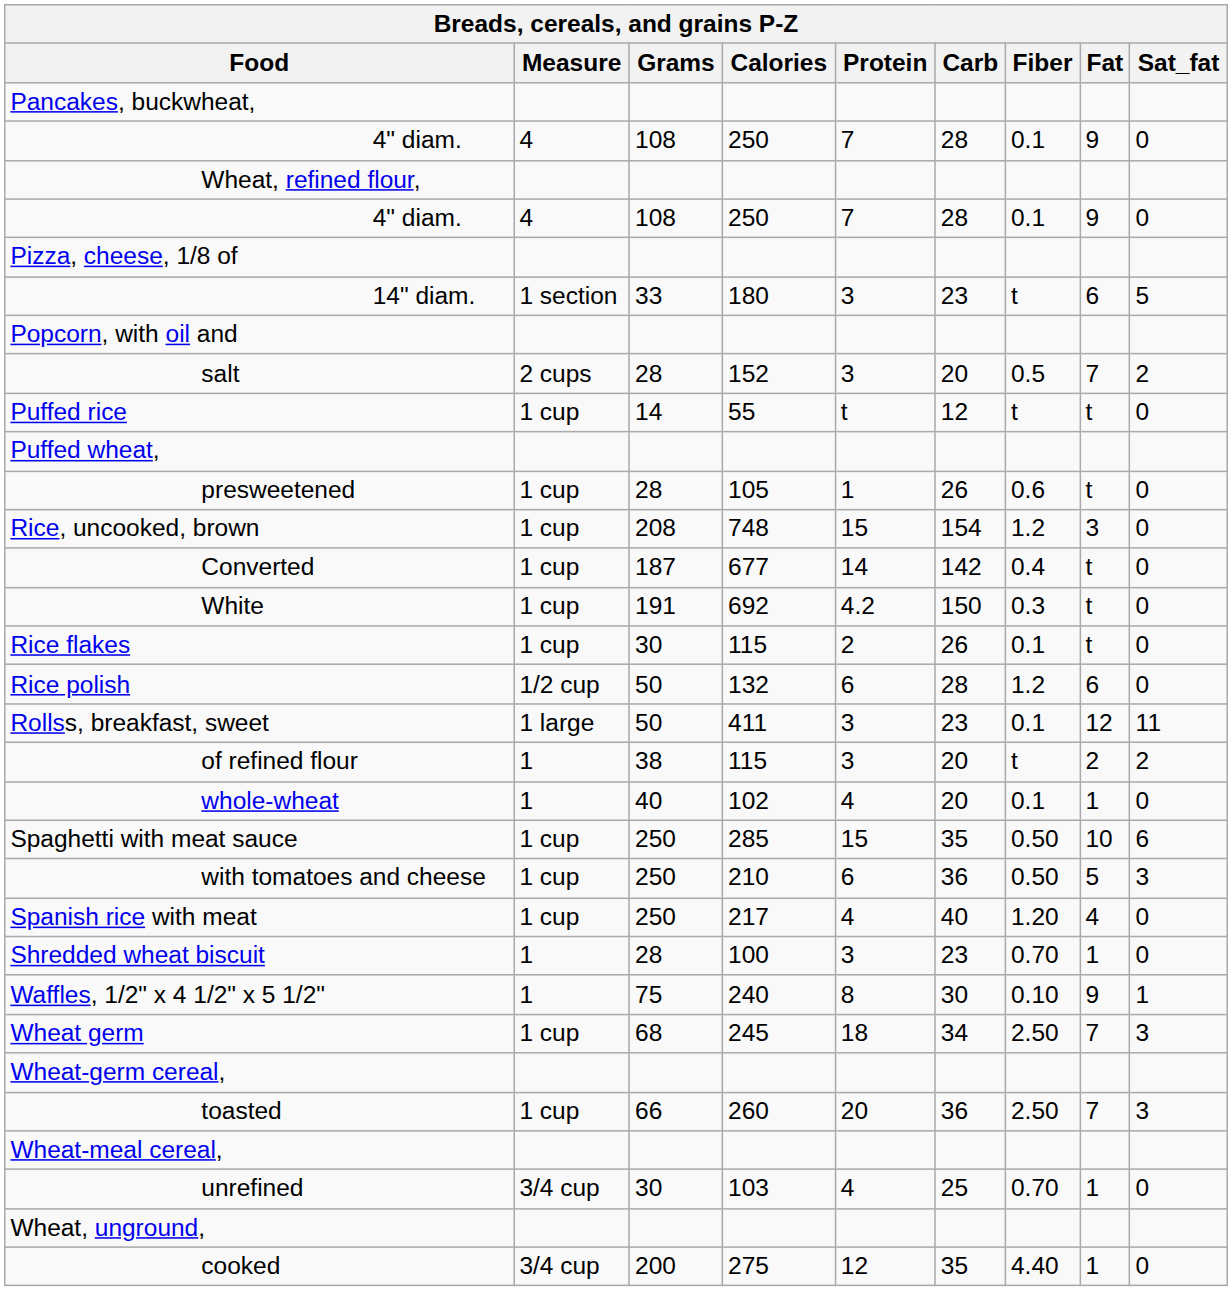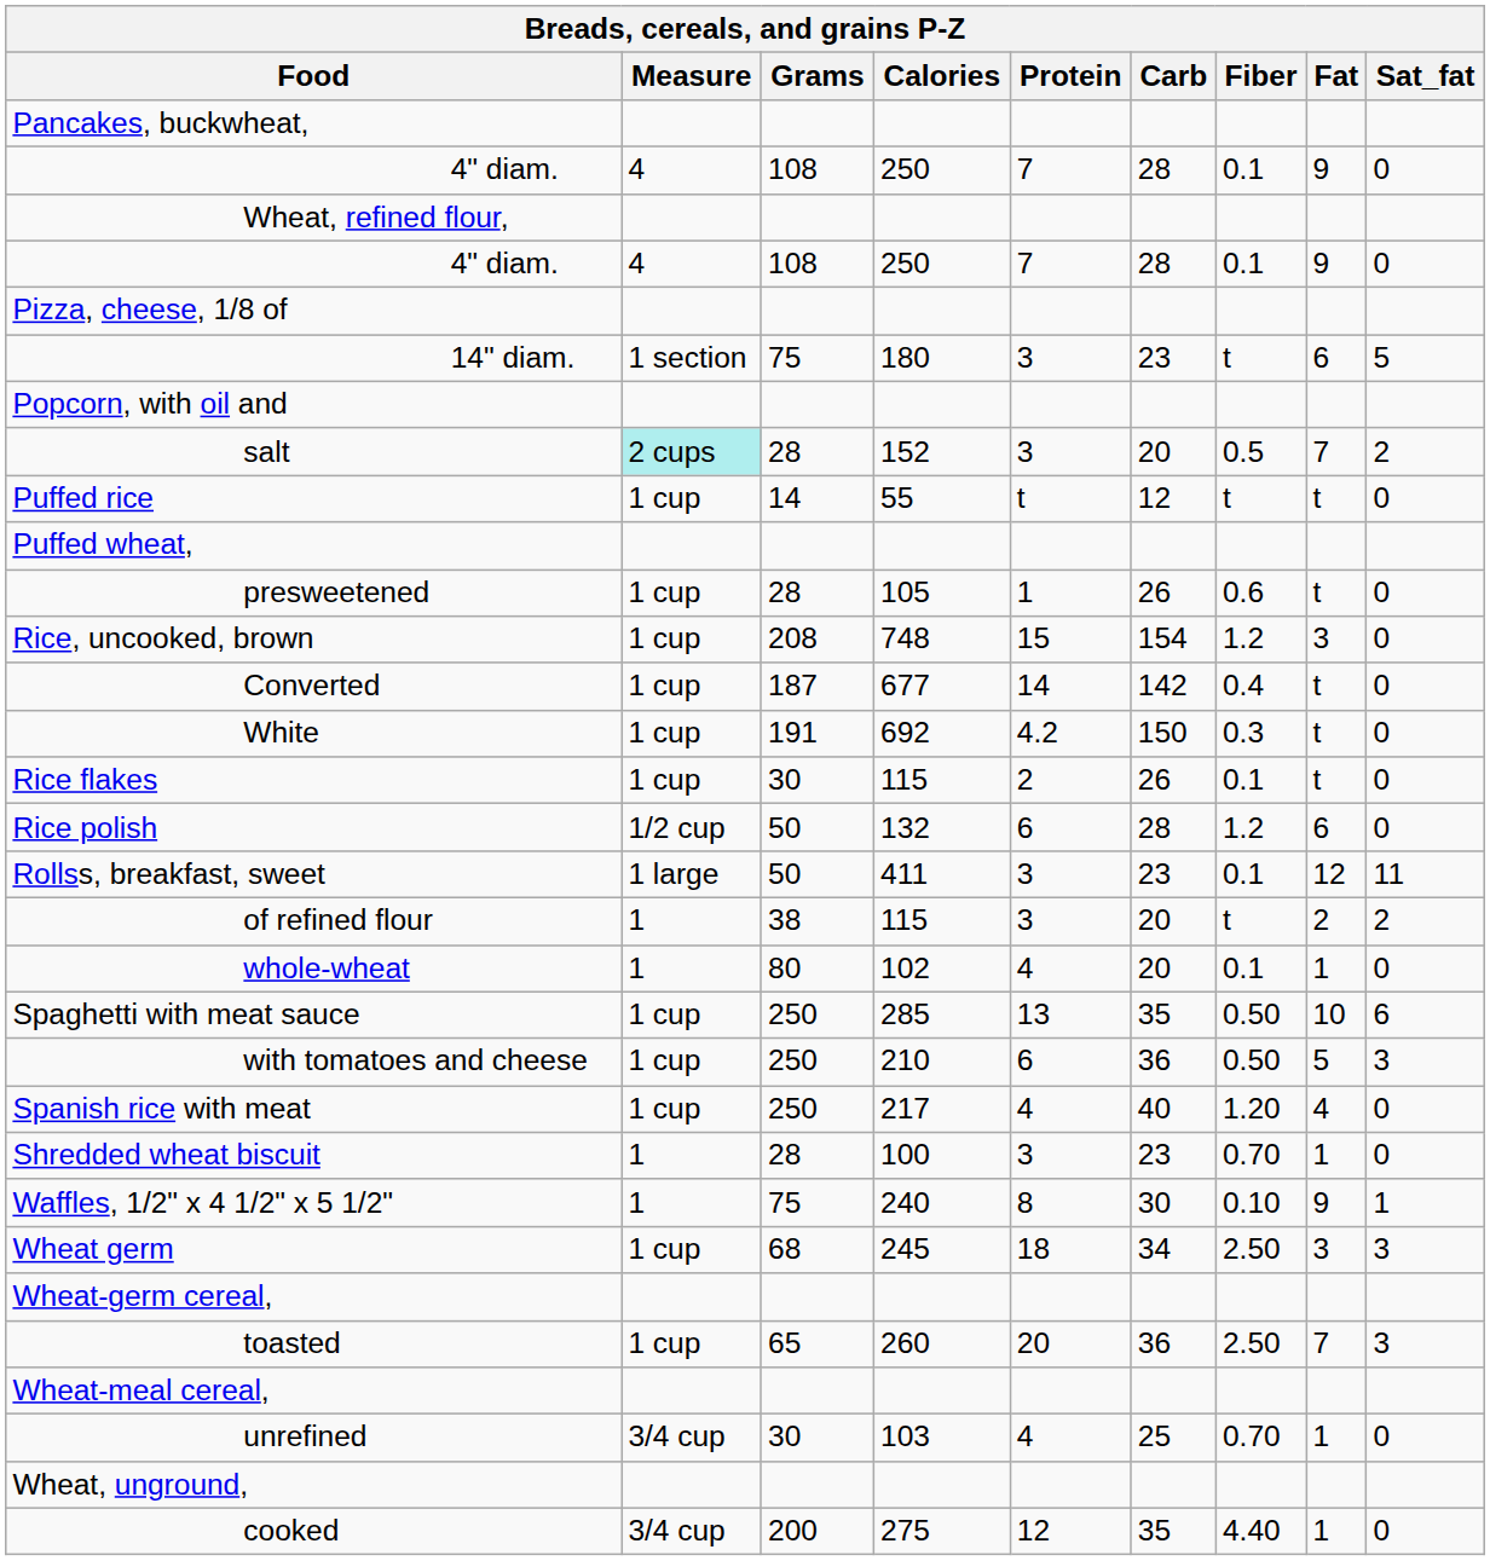 <table class="wikitable collapsible collapsed" style="min-width:50em">
 <tr>
 <th colspan=9>Breads, cereals, and grains P-Z</th>
 </tr>
 <tr>
 <th>Food</th>
 <th>Measure</th>
 <th>Grams</th>
 <th>Calories</th>
 <th>Protein</th>
 <th>Carb</th>
 <th>Fiber</th>
 <th>Fat</th>
 <th>Sat_fat</th>
 </tr>
 <tr>
 <td><a href='#'>Pancakes</a>, buckwheat,</td>
 <td></td>
 <td></td>
 <td></td>
 <td></td>
 <td></td>
 <td></td>
 <td></td>
 <td></td>
 </tr>
 <tr>
 <td style="padding-left:15em">4" diam.</td>
 <td>4</td>
 <td>108</td>
 <td>250</td>
 <td>7</td>
 <td>28</td>
 <td>0.1</td>
 <td>9</td>
 <td>0</td>
 </tr>
 <tr>
 <td style="padding-left:8em">Wheat, <a href='#'>refined flour</a>,</td>
 <td></td>
 <td></td>
 <td></td>
 <td></td>
 <td></td>
 <td></td>
 <td></td>
 <td></td>
 </tr>
 <tr>
 <td style="padding-left:15em">4" diam.</td>
 <td>4</td>
 <td>108</td>
 <td>250</td>
 <td>7</td>
 <td>28</td>
 <td>0.1</td>
 <td>9</td>
 <td>0</td>
 </tr>
 <tr>
 <td><a href='#'>Pizza</a>, <a href='#'>cheese</a>, 1/8 of</td>
 <td></td>
 <td></td>
 <td></td>
 <td></td>
 <td></td>
 <td></td>
 <td></td>
 <td></td>
 </tr>
 <tr>
 <td style="padding-left:15em">14" diam.</td>
 <td>1 section</td>
-<td>33</td>
+<td>75</td>
 <td>180</td>
 <td>3</td>
 <td>23</td>
 <td>t</td>
 <td>6</td>
 <td>5</td>
 </tr>
 <tr>
 <td><a href='#'>Popcorn</a>, with <a href='#'>oil</a> and</td>
 <td></td>
 <td></td>
 <td></td>
 <td></td>
 <td></td>
 <td></td>
 <td></td>
 <td></td>
 </tr>
 <tr>
 <td style="padding-left:8em">salt</td>
-<td>2 cups</td>
+<td style="background: paleturquoise;">2 cups</td>
 <td>28</td>
 <td>152</td>
 <td>3</td>
 <td>20</td>
 <td>0.5</td>
 <td>7</td>
 <td>2</td>
 </tr>
 <tr>
 <td><a href='#'>Puffed rice</a></td>
 <td>1 cup</td>
 <td>14</td>
 <td>55</td>
 <td>t</td>
 <td>12</td>
 <td>t</td>
 <td>t</td>
 <td>0</td>
 </tr>
 <tr>
 <td><a href='#'>Puffed wheat</a>,</td>
 <td></td>
 <td></td>
 <td></td>
 <td></td>
 <td></td>
 <td></td>
 <td></td>
 <td></td>
 </tr>
 <tr>
 <td style="padding-left:8em">presweetened</td>
 <td>1 cup</td>
 <td>28</td>
 <td>105</td>
 <td>1</td>
 <td>26</td>
 <td>0.6</td>
 <td>t</td>
 <td>0</td>
 </tr>
 <tr>
 <td><a href='#'>Rice</a>, uncooked, brown</td>
 <td>1 cup</td>
 <td>208</td>
 <td>748</td>
 <td>15</td>
 <td>154</td>
 <td>1.2</td>
 <td>3</td>
 <td>0</td>
 </tr>
 <tr>
 <td style="padding-left:8em">Converted</td>
 <td>1 cup</td>
 <td>187</td>
 <td>677</td>
 <td>14</td>
 <td>142</td>
 <td>0.4</td>
 <td>t</td>
 <td>0</td>
 </tr>
 <tr>
 <td style="padding-left:8em">White</td>
 <td>1 cup</td>
 <td>191</td>
 <td>692</td>
 <td>4.2</td>
 <td>150</td>
 <td>0.3</td>
 <td>t</td>
 <td>0</td>
 </tr>
 <tr>
 <td><a href='#'>Rice flakes</a></td>
 <td>1 cup</td>
 <td>30</td>
 <td>115</td>
 <td>2</td>
 <td>26</td>
 <td>0.1</td>
 <td>t</td>
 <td>0</td>
 </tr>
 <tr>
 <td><a href='#'>Rice polish</a></td>
 <td>1/2 cup</td>
 <td>50</td>
 <td>132</td>
 <td>6</td>
 <td>28</td>
 <td>1.2</td>
 <td>6</td>
 <td>0</td>
 </tr>
 <tr>
 <td><a href='#'>Rolls</a>s, breakfast, sweet</td>
 <td>1 large</td>
 <td>50</td>
 <td>411</td>
 <td>3</td>
 <td>23</td>
 <td>0.1</td>
 <td>12</td>
 <td>11</td>
 </tr>
 <tr>
 <td style="padding-left:8em">of refined flour</td>
 <td>1</td>
 <td>38</td>
 <td>115</td>
 <td>3</td>
 <td>20</td>
 <td>t</td>
 <td>2</td>
 <td>2</td>
 </tr>
 <tr>
 <td style="padding-left:8em"><a href='#'>whole-wheat</a></td>
 <td>1</td>
-<td>40</td>
+<td>80</td>
 <td>102</td>
 <td>4</td>
 <td>20</td>
 <td>0.1</td>
 <td>1</td>
 <td>0</td>
 </tr>
 <tr>
 <td>Spaghetti with meat sauce</td>
 <td>1 cup</td>
 <td>250</td>
 <td>285</td>
-<td>15</td>
+<td>13</td>
 <td>35</td>
 <td>0.50</td>
 <td>10</td>
 <td>6</td>
 </tr>
 <tr>
 <td style="padding-left:8em">with tomatoes and cheese</td>
 <td>1 cup</td>
 <td>250</td>
 <td>210</td>
 <td>6</td>
 <td>36</td>
 <td>0.50</td>
 <td>5</td>
 <td>3</td>
 </tr>
 <tr>
 <td><a href='#'>Spanish rice</a> with meat</td>
 <td>1 cup</td>
 <td>250</td>
 <td>217</td>
 <td>4</td>
 <td>40</td>
 <td>1.20</td>
 <td>4</td>
 <td>0</td>
 </tr>
 <tr>
 <td><a href='#'>Shredded wheat biscuit</a></td>
 <td>1</td>
 <td>28</td>
 <td>100</td>
 <td>3</td>
 <td>23</td>
 <td>0.70</td>
 <td>1</td>
 <td>0</td>
 </tr>
 <tr>
 <td><a href='#'>Waffles</a>, 1/2" x 4 1/2" x 5 1/2"</td>
 <td>1</td>
 <td>75</td>
 <td>240</td>
 <td>8</td>
 <td>30</td>
 <td>0.10</td>
 <td>9</td>
 <td>1</td>
 </tr>
 <tr>
 <td><a href='#'>Wheat germ</a></td>
 <td>1 cup</td>
 <td>68</td>
 <td>245</td>
 <td>18</td>
 <td>34</td>
 <td>2.50</td>
-<td>7</td>
+<td>3</td>
 <td>3</td>
 </tr>
 <tr>
 <td><a href='#'>Wheat-germ cereal</a>,</td>
 <td></td>
 <td></td>
 <td></td>
 <td></td>
 <td></td>
 <td></td>
 <td></td>
 <td></td>
 </tr>
 <tr>
 <td style="padding-left:8em">toasted</td>
 <td>1 cup</td>
-<td>66</td>
+<td>65</td>
 <td>260</td>
 <td>20</td>
 <td>36</td>
 <td>2.50</td>
 <td>7</td>
 <td>3</td>
 </tr>
 <tr>
 <td><a href='#'>Wheat-meal cereal</a>,</td>
 <td></td>
 <td></td>
 <td></td>
 <td></td>
 <td></td>
 <td></td>
 <td></td>
 <td></td>
 </tr>
 <tr>
 <td style="padding-left:8em">unrefined</td>
 <td>3/4 cup</td>
 <td>30</td>
 <td>103</td>
 <td>4</td>
 <td>25</td>
 <td>0.70</td>
 <td>1</td>
 <td>0</td>
 </tr>
 <tr>
 <td>Wheat, <a href='#'>unground</a>,</td>
 <td></td>
 <td></td>
 <td></td>
 <td></td>
 <td></td>
 <td></td>
 <td></td>
 <td></td>
 </tr>
 <tr>
 <td style="padding-left:8em">cooked</td>
 <td>3/4 cup</td>
 <td>200</td>
 <td>275</td>
 <td>12</td>
 <td>35</td>
 <td>4.40</td>
 <td>1</td>
 <td>0</td>
 </tr>
 </table>
